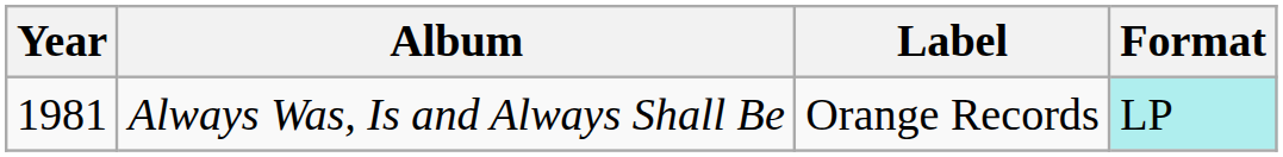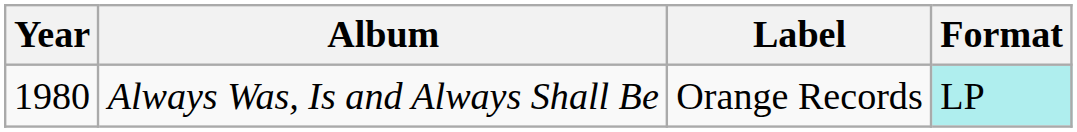 <table class="wikitable">
 <tr>
 <th>Year</th>
 <th>Album</th>
 <th>Label</th>
 <th>Format</th>
 </tr>
 <tr>
-<td>1981</td>
+<td>1980</td>
 <td><em>Always Was, Is and Always Shall Be</em></td>
 <td>Orange Records</td>
 <td style="background: paleturquoise;">LP</td>
 </tr>
 </table>
